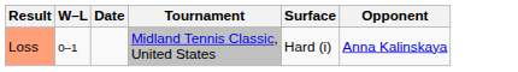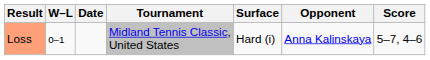 <table class="sortable wikitable">
 <tr>
 <th>Result</th>
 <th class="unsortable">W–L</th>
 <th>Date</th>
 <th>Tournament</th>
 <th>Surface</th>
 <th>Opponent</th>
+<th class="unsortable">Score</th>
 </tr>
 <tr>
 <td style="background:#ffa07a;">Loss</td>
 <td><small>0–1</small></td>
 <td><a href='#'></a></td>
 <td style="background:silver;"><a href='#'>Midland Tennis Classic</a>, <br>United States</td>
 <td>Hard (i)</td>
 <td> <a href='#'>Anna Kalinskaya</a></td>
+<td>5–7, 4–6</td>
 </tr>
 </table>
